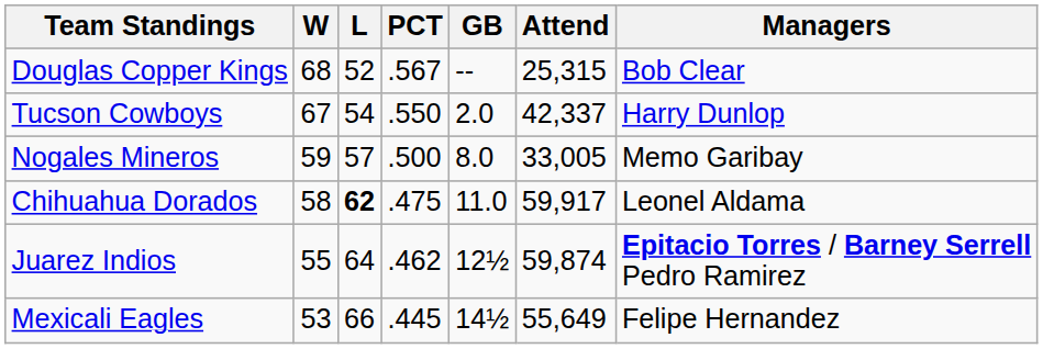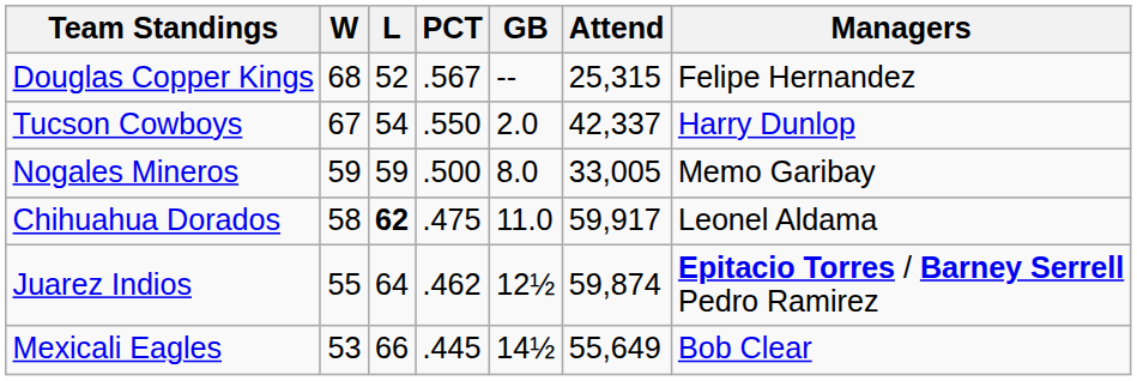 <table class="wikitable">
 <tr>
 <th>Team Standings</th>
 <th>W</th>
 <th>L</th>
 <th>PCT</th>
 <th>GB</th>
 <th>Attend</th>
 <th>Managers</th>
 </tr>
 <tr>
 <td><a href='#'>Douglas Copper Kings</a></td>
 <td>68</td>
 <td>52</td>
 <td>.567</td>
 <td>--</td>
 <td>25,315</td>
-<td><a href='#'>Bob Clear</a></td>
+<td>Felipe Hernandez</td>
 </tr>
 <tr>
 <td><a href='#'>Tucson Cowboys</a></td>
 <td>67</td>
 <td>54</td>
 <td>.550</td>
 <td>2.0</td>
 <td>42,337</td>
 <td><a href='#'>Harry Dunlop</a></td>
 </tr>
 <tr>
 <td><a href='#'>Nogales Mineros</a></td>
 <td>59</td>
-<td>57</td>
+<td>59</td>
 <td>.500</td>
 <td>8.0</td>
 <td>33,005</td>
 <td>Memo Garibay</td>
 </tr>
 <tr>
 <td><a href='#'>Chihuahua Dorados</a></td>
 <td>58</td>
 <td><strong>62</strong></td>
 <td>.475</td>
 <td>11.0</td>
 <td>59,917</td>
 <td>Leonel Aldama</td>
 </tr>
 <tr>
 <td><a href='#'>Juarez Indios</a></td>
 <td>55</td>
 <td>64</td>
 <td>.462</td>
 <td>12½</td>
 <td>59,874</td>
 <td><strong><a href='#'>Epitacio Torres</a></strong> / <strong><a href='#'>Barney Serrell</a></strong> <br> Pedro Ramirez</td>
 </tr>
 <tr>
 <td><a href='#'>Mexicali Eagles</a></td>
 <td>53</td>
 <td>66</td>
 <td>.445</td>
 <td>14½</td>
 <td>55,649</td>
-<td>Felipe Hernandez</td>
+<td><a href='#'>Bob Clear</a></td>
 </tr>
 </table>
